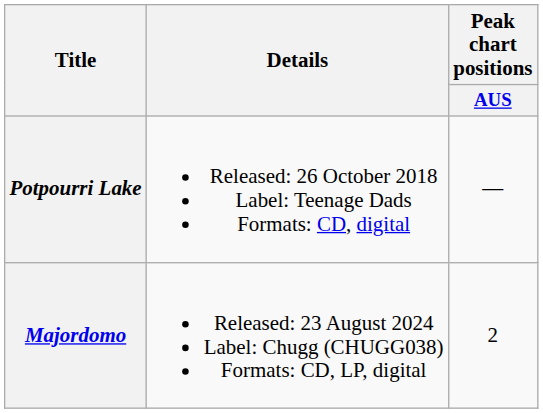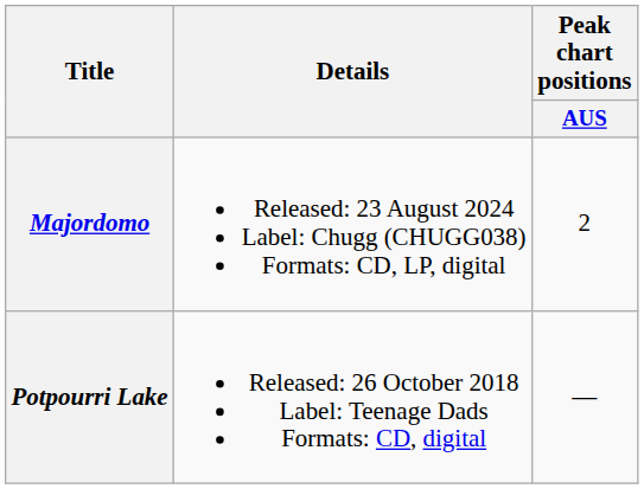 <table class="wikitable plainrowheaders" style="text-align:center">
 <tr>
 <th scope="col" rowspan="2">Title</th>
 <th scope="col" rowspan="2">Details</th>
 <th scope="col" colspan="1">Peak chart positions</th>
 </tr>
 <tr>
 <th scope="col" style="width:3em; font-size:90%"><a href='#'>AUS</a><br></th>
 </tr>
 <tr>
+<th scope="row"><em><a href='#'>Majordomo</a></em></th>
+<td><br><ul><li>Released: 23 August 2024</li><li>Label: Chugg (CHUGG038)</li><li>Formats: CD, LP, digital</li></ul></td>
+<td>2</td>
+</tr>
+<tr>
 <th scope="row"><em>Potpourri Lake</em></th>
 <td><br><ul><li>Released: 26 October 2018</li><li>Label: Teenage Dads</li><li>Formats: <a href='#'>CD</a>, <a href='#'>digital</a></li></ul></td>
 <td>—</td>
 </tr>
-<tr>
-<th scope="row"><em><a href='#'>Majordomo</a></em></th>
-<td><br><ul><li>Released: 23 August 2024</li><li>Label: Chugg (CHUGG038)</li><li>Formats: CD, LP, digital</li></ul></td>
-<td>2</td>
-</tr>
 </table>
